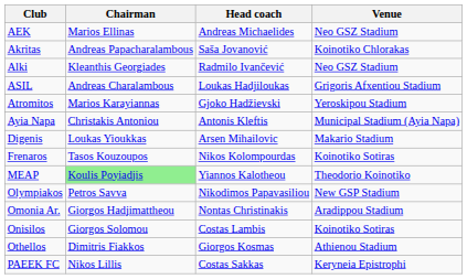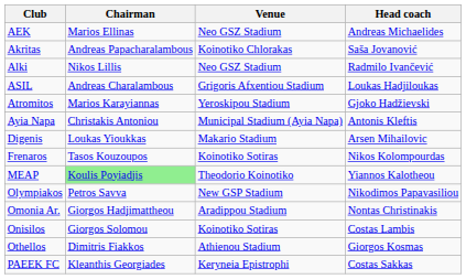 <table class="wikitable sortable" border="1">
 <tr>
 <th>Club</th>
 <th>Chairman</th>
+<th>Venue</th>
 <th>Head coach</th>
-<th>Venue</th>
 </tr>
 <tr>
 <td><a href='#'>AEK</a></td>
 <td><a href='#'>Marios Ellinas</a></td>
+<td><a href='#'>Neo GSZ Stadium</a></td>
 <td><a href='#'>Andreas Michaelides</a></td>
-<td><a href='#'>Neo GSZ Stadium</a></td>
 </tr>
 <tr>
 <td><a href='#'>Akritas</a></td>
 <td><a href='#'>Andreas Papacharalambous</a></td>
+<td><a href='#'>Koinotiko Chlorakas</a></td>
 <td><a href='#'>Saša Jovanović</a></td>
-<td><a href='#'>Koinotiko Chlorakas</a></td>
 </tr>
 <tr>
 <td><a href='#'>Alki</a></td>
-<td><a href='#'>Kleanthis Georgiades</a></td>
+<td><a href='#'>Nikos Lillis</a></td>
+<td><a href='#'>Neo GSZ Stadium</a></td>
 <td><a href='#'>Radmilo Ivančević</a></td>
-<td><a href='#'>Neo GSZ Stadium</a></td>
 </tr>
 <tr>
 <td><a href='#'>ASIL</a></td>
 <td><a href='#'>Andreas Charalambous</a></td>
+<td><a href='#'>Grigoris Afxentiou Stadium</a></td>
 <td><a href='#'>Loukas Hadjiloukas</a></td>
-<td><a href='#'>Grigoris Afxentiou Stadium</a></td>
 </tr>
 <tr>
 <td><a href='#'>Atromitos</a></td>
 <td><a href='#'>Marios Karayiannas</a></td>
+<td><a href='#'>Yeroskipou Stadium</a></td>
 <td><a href='#'>Gjoko Hadžievski</a></td>
-<td><a href='#'>Yeroskipou Stadium</a></td>
 </tr>
 <tr>
 <td><a href='#'>Ayia Napa</a></td>
 <td><a href='#'>Christakis Antoniou</a></td>
+<td><a href='#'>Municipal Stadium (Ayia Napa)</a></td>
 <td><a href='#'>Antonis Kleftis</a></td>
-<td><a href='#'>Municipal Stadium (Ayia Napa)</a></td>
 </tr>
 <tr>
 <td><a href='#'>Digenis</a></td>
 <td><a href='#'>Loukas Yioukkas</a></td>
+<td><a href='#'>Makario Stadium</a></td>
 <td><a href='#'>Arsen Mihailovic</a></td>
-<td><a href='#'>Makario Stadium</a></td>
 </tr>
 <tr>
 <td><a href='#'>Frenaros</a></td>
 <td><a href='#'>Tasos Kouzoupos</a></td>
+<td><a href='#'>Koinotiko Sotiras</a></td>
 <td><a href='#'>Nikos Kolompourdas</a></td>
-<td><a href='#'>Koinotiko Sotiras</a></td>
 </tr>
 <tr>
 <td><a href='#'>MEAP</a></td>
 <td style="background: lightgreen;"><a href='#'>Koulis Poyiadjis</a></td>
+<td><a href='#'>Theodorio Koinotiko</a></td>
 <td><a href='#'>Yiannos Kalotheou</a></td>
-<td><a href='#'>Theodorio Koinotiko</a></td>
 </tr>
 <tr>
 <td><a href='#'>Olympiakos</a></td>
 <td><a href='#'>Petros Savva</a></td>
+<td><a href='#'>New GSP Stadium</a></td>
 <td><a href='#'>Nikodimos Papavasiliou</a></td>
-<td><a href='#'>New GSP Stadium</a></td>
 </tr>
 <tr>
 <td><a href='#'>Omonia Ar.</a></td>
 <td><a href='#'>Giorgos Hadjimattheou</a></td>
+<td><a href='#'>Aradippou Stadium</a></td>
 <td><a href='#'>Nontas Christinakis</a></td>
-<td><a href='#'>Aradippou Stadium</a></td>
 </tr>
 <tr>
 <td><a href='#'>Onisilos</a></td>
 <td><a href='#'>Giorgos Solomou</a></td>
+<td><a href='#'>Koinotiko Sotiras</a></td>
 <td><a href='#'>Costas Lambis</a></td>
-<td><a href='#'>Koinotiko Sotiras</a></td>
 </tr>
 <tr>
 <td><a href='#'>Othellos</a></td>
 <td><a href='#'>Dimitris Fiakkos</a></td>
+<td><a href='#'>Athienou Stadium</a></td>
 <td><a href='#'>Giorgos Kosmas</a></td>
-<td><a href='#'>Athienou Stadium</a></td>
 </tr>
 <tr>
 <td><a href='#'>PAEEK FC</a></td>
-<td><a href='#'>Nikos Lillis</a></td>
+<td><a href='#'>Kleanthis Georgiades</a></td>
+<td><a href='#'>Keryneia Epistrophi</a></td>
 <td><a href='#'>Costas Sakkas</a></td>
-<td><a href='#'>Keryneia Epistrophi</a></td>
 </tr>
 </table>
